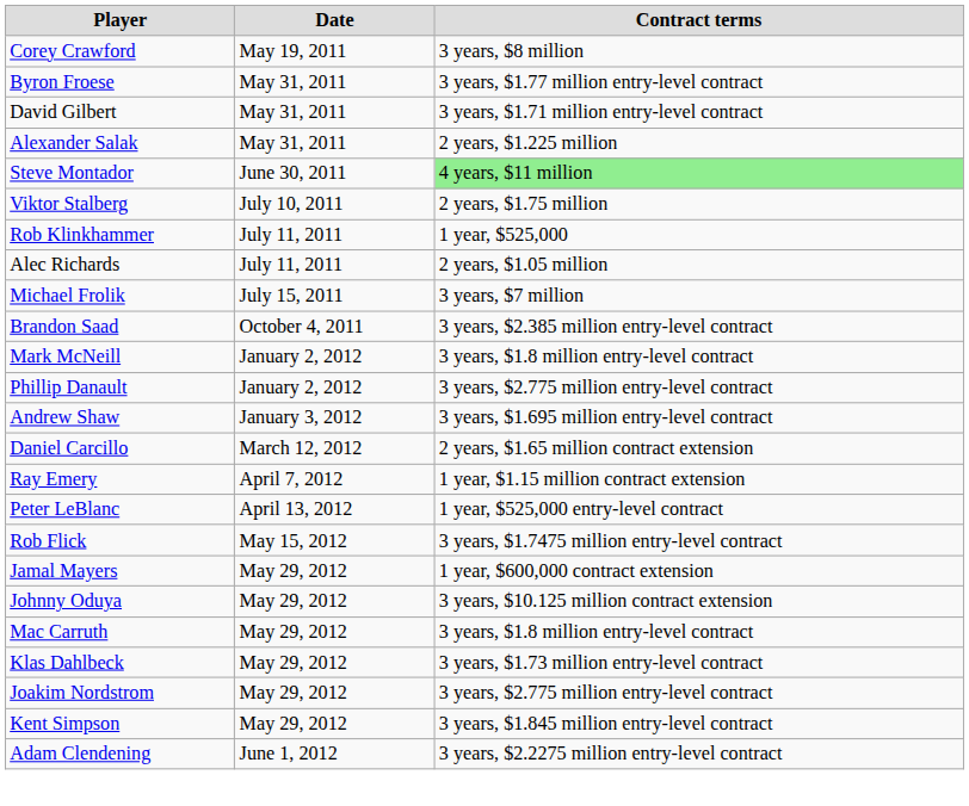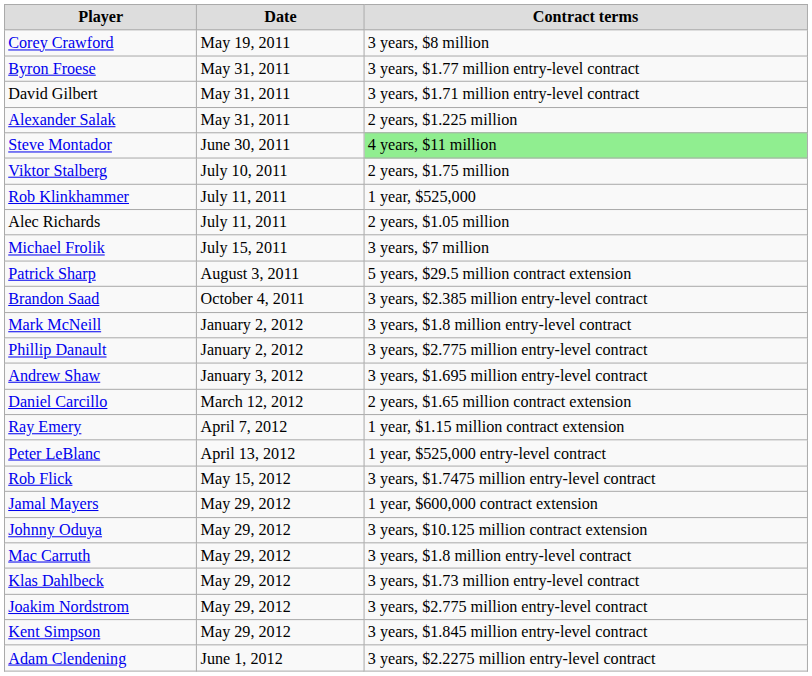 <table class="wikitable" width=90%>
 <tr align="center" bgcolor="#dddddd">
 <td><strong>Player</strong></td>
 <td><strong>Date</strong></td>
 <td><strong>Contract terms</strong></td>
 </tr>
 <tr>
 <td><a href='#'>Corey Crawford</a></td>
 <td>May 19, 2011</td>
 <td>3 years, $8 million</td>
 </tr>
 <tr>
 <td><a href='#'>Byron Froese</a></td>
 <td>May 31, 2011</td>
 <td>3 years, $1.77 million entry-level contract</td>
 </tr>
 <tr>
 <td>David Gilbert</td>
 <td>May 31, 2011</td>
 <td>3 years, $1.71 million entry-level contract</td>
 </tr>
 <tr>
 <td><a href='#'>Alexander Salak</a></td>
 <td>May 31, 2011</td>
 <td>2 years, $1.225 million</td>
 </tr>
 <tr>
 <td><a href='#'>Steve Montador</a></td>
 <td>June 30, 2011</td>
 <td style="background: lightgreen;">4 years, $11 million</td>
 </tr>
 <tr>
 <td><a href='#'>Viktor Stalberg</a></td>
 <td>July 10, 2011</td>
 <td>2 years, $1.75 million</td>
 </tr>
 <tr>
 <td><a href='#'>Rob Klinkhammer</a></td>
 <td>July 11, 2011</td>
 <td>1 year, $525,000</td>
 </tr>
 <tr>
 <td>Alec Richards</td>
 <td>July 11, 2011</td>
 <td>2 years, $1.05 million</td>
 </tr>
 <tr>
 <td><a href='#'>Michael Frolik</a></td>
 <td>July 15, 2011</td>
 <td>3 years, $7 million</td>
+</tr>
+<tr>
+<td><a href='#'>Patrick Sharp</a></td>
+<td>August 3, 2011</td>
+<td>5 years, $29.5 million contract extension</td>
 </tr>
 <tr>
 <td><a href='#'>Brandon Saad</a></td>
 <td>October 4, 2011</td>
 <td>3 years, $2.385 million entry-level contract</td>
 </tr>
 <tr>
 <td><a href='#'>Mark McNeill</a></td>
 <td>January 2, 2012</td>
 <td>3 years, $1.8 million entry-level contract</td>
 </tr>
 <tr>
 <td><a href='#'>Phillip Danault</a></td>
 <td>January 2, 2012</td>
 <td>3 years, $2.775 million entry-level contract</td>
 </tr>
 <tr>
 <td><a href='#'>Andrew Shaw</a></td>
 <td>January 3, 2012</td>
 <td>3 years, $1.695 million entry-level contract</td>
 </tr>
 <tr>
 <td><a href='#'>Daniel Carcillo</a></td>
 <td>March 12, 2012</td>
 <td>2 years, $1.65 million contract extension</td>
 </tr>
 <tr>
 <td><a href='#'>Ray Emery</a></td>
 <td>April 7, 2012</td>
 <td>1 year, $1.15 million contract extension</td>
 </tr>
 <tr>
 <td><a href='#'>Peter LeBlanc</a></td>
 <td>April 13, 2012</td>
 <td>1 year, $525,000 entry-level contract</td>
 </tr>
 <tr>
 <td><a href='#'>Rob Flick</a></td>
 <td>May 15, 2012</td>
 <td>3 years, $1.7475 million entry-level contract</td>
 </tr>
 <tr>
 <td><a href='#'>Jamal Mayers</a></td>
 <td>May 29, 2012</td>
 <td>1 year, $600,000 contract extension</td>
 </tr>
 <tr>
 <td><a href='#'>Johnny Oduya</a></td>
 <td>May 29, 2012</td>
 <td>3 years, $10.125 million contract extension</td>
 </tr>
 <tr>
 <td><a href='#'>Mac Carruth</a></td>
 <td>May 29, 2012</td>
 <td>3 years, $1.8 million entry-level contract</td>
 </tr>
 <tr>
 <td><a href='#'>Klas Dahlbeck</a></td>
 <td>May 29, 2012</td>
 <td>3 years, $1.73 million entry-level contract</td>
 </tr>
 <tr>
 <td><a href='#'>Joakim Nordstrom</a></td>
 <td>May 29, 2012</td>
 <td>3 years, $2.775 million entry-level contract</td>
 </tr>
 <tr>
 <td><a href='#'>Kent Simpson</a></td>
 <td>May 29, 2012</td>
 <td>3 years, $1.845 million entry-level contract</td>
 </tr>
 <tr>
 <td><a href='#'>Adam Clendening</a></td>
 <td>June 1, 2012</td>
 <td>3 years, $2.2275 million entry-level contract</td>
 </tr>
 </table>
